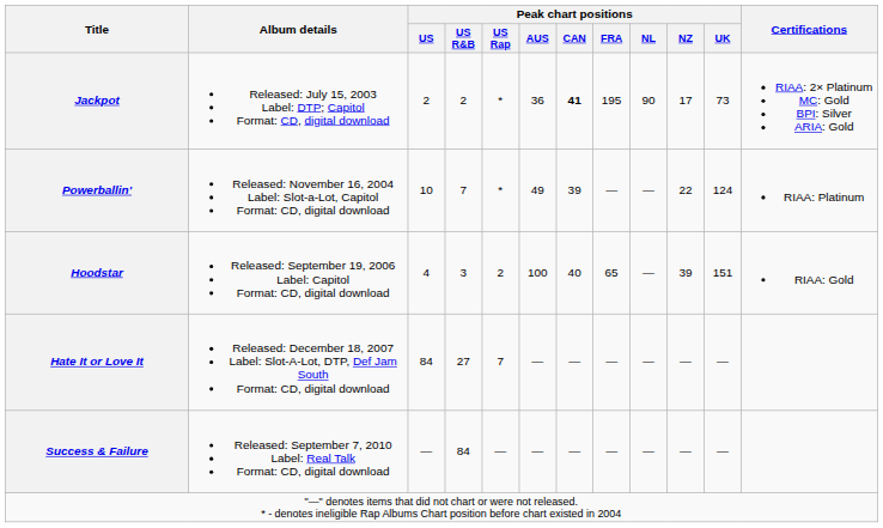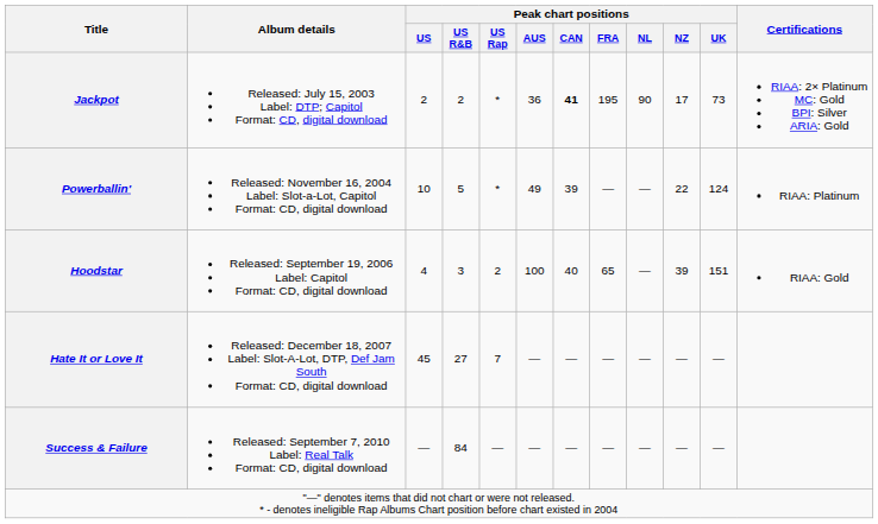 <table class="wikitable plainrowheaders" style="text-align:center;">
 <tr>
 <th scope="col" rowspan="2" style="width:15em;">Title</th>
 <th scope="col" rowspan="2" style="width:18em;">Album details</th>
 <th scope="col" colspan="9">Peak chart positions</th>
 <th scope="col" rowspan="2" style="width:11em;"><a href='#'>Certifications</a></th>
 </tr>
 <tr>
 <th scope="col" style="width:3em;font-size:90%;"><a href='#'>US</a><br></th>
 <th scope="col" style="width:3em;font-size:90%;"><a href='#'>US R&B</a><br></th>
 <th scope="col" style="width:3em;font-size:90%;"><a href='#'>US Rap</a><br></th>
 <th scope="col" style="width:3em;font-size:90%;"><a href='#'>AUS</a><br></th>
 <th scope="col" style="width:3em;font-size:90%;"><a href='#'>CAN</a><br></th>
 <th scope="col" style="width:3em;font-size:90%;"><a href='#'>FRA</a><br></th>
 <th scope="col" style="width:3em;font-size:90%;"><a href='#'>NL</a><br></th>
 <th scope="col" style="width:3em;font-size:90%;"><a href='#'>NZ</a><br></th>
 <th scope="col" style="width:3em;font-size:90%;"><a href='#'>UK</a><br></th>
 </tr>
 <tr>
 <th scope="row"><em><a href='#'>Jackpot</a></em></th>
 <td><br><ul><li>Released: July 15, 2003</li><li>Label: <a href='#'>DTP</a>; <a href='#'>Capitol</a></li><li>Format: <a href='#'>CD</a>, <a href='#'>digital download</a></li></ul></td>
 <td>2</td>
 <td>2</td>
 <td>*</td>
 <td>36</td>
 <td><strong>41</strong></td>
 <td>195</td>
 <td>90</td>
 <td>17</td>
 <td>73</td>
 <td><br><ul><li><a href='#'>RIAA</a>: 2× Platinum</li><li><a href='#'>MC</a>: Gold</li><li><a href='#'>BPI</a>: Silver</li><li><a href='#'>ARIA</a>: Gold</li></ul></td>
 </tr>
 <tr>
 <th scope="row"><em><a href='#'>Powerballin'</a></em></th>
 <td><br><ul><li>Released: November 16, 2004</li><li>Label: Slot-a-Lot, Capitol</li><li>Format: CD, digital download</li></ul></td>
 <td>10</td>
-<td>7</td>
+<td>5</td>
 <td>*</td>
 <td>49</td>
 <td>39</td>
 <td>—</td>
 <td>—</td>
 <td>22</td>
 <td>124</td>
 <td><br><ul><li>RIAA: Platinum</li></ul></td>
 </tr>
 <tr>
 <th scope="row"><em><a href='#'>Hoodstar</a></em></th>
 <td><br><ul><li>Released: September 19, 2006</li><li>Label: Capitol</li><li>Format: CD, digital download</li></ul></td>
 <td>4</td>
 <td>3</td>
 <td>2</td>
 <td>100</td>
 <td>40</td>
 <td>65</td>
 <td>—</td>
 <td>39</td>
 <td>151</td>
 <td><br><ul><li>RIAA: Gold</li></ul></td>
 </tr>
 <tr>
 <th scope="row"><em><a href='#'>Hate It or Love It</a></em></th>
 <td><br><ul><li>Released: December 18, 2007</li><li>Label: Slot-A-Lot, DTP, <a href='#'>Def Jam South</a></li><li>Format: CD, digital download</li></ul></td>
-<td>84</td>
+<td>45</td>
 <td>27</td>
 <td>7</td>
 <td>—</td>
 <td>—</td>
 <td>—</td>
 <td>—</td>
 <td>—</td>
 <td>—</td>
 <td></td>
 </tr>
 <tr>
 <th scope="row"><em><a href='#'>Success & Failure</a></em></th>
 <td><br><ul><li>Released: September 7, 2010</li><li>Label: <a href='#'>Real Talk</a></li><li>Format: CD, digital download</li></ul></td>
 <td>—</td>
 <td>84</td>
 <td>—</td>
 <td>—</td>
 <td>—</td>
 <td>—</td>
 <td>—</td>
 <td>—</td>
 <td>—</td>
 <td></td>
 </tr>
 <tr>
 <td colspan="14" style="font-size:90%">"—" denotes items that did not chart or were not released.<br> * - denotes ineligible Rap Albums Chart position before chart existed in 2004</td>
 </tr>
 </table>
